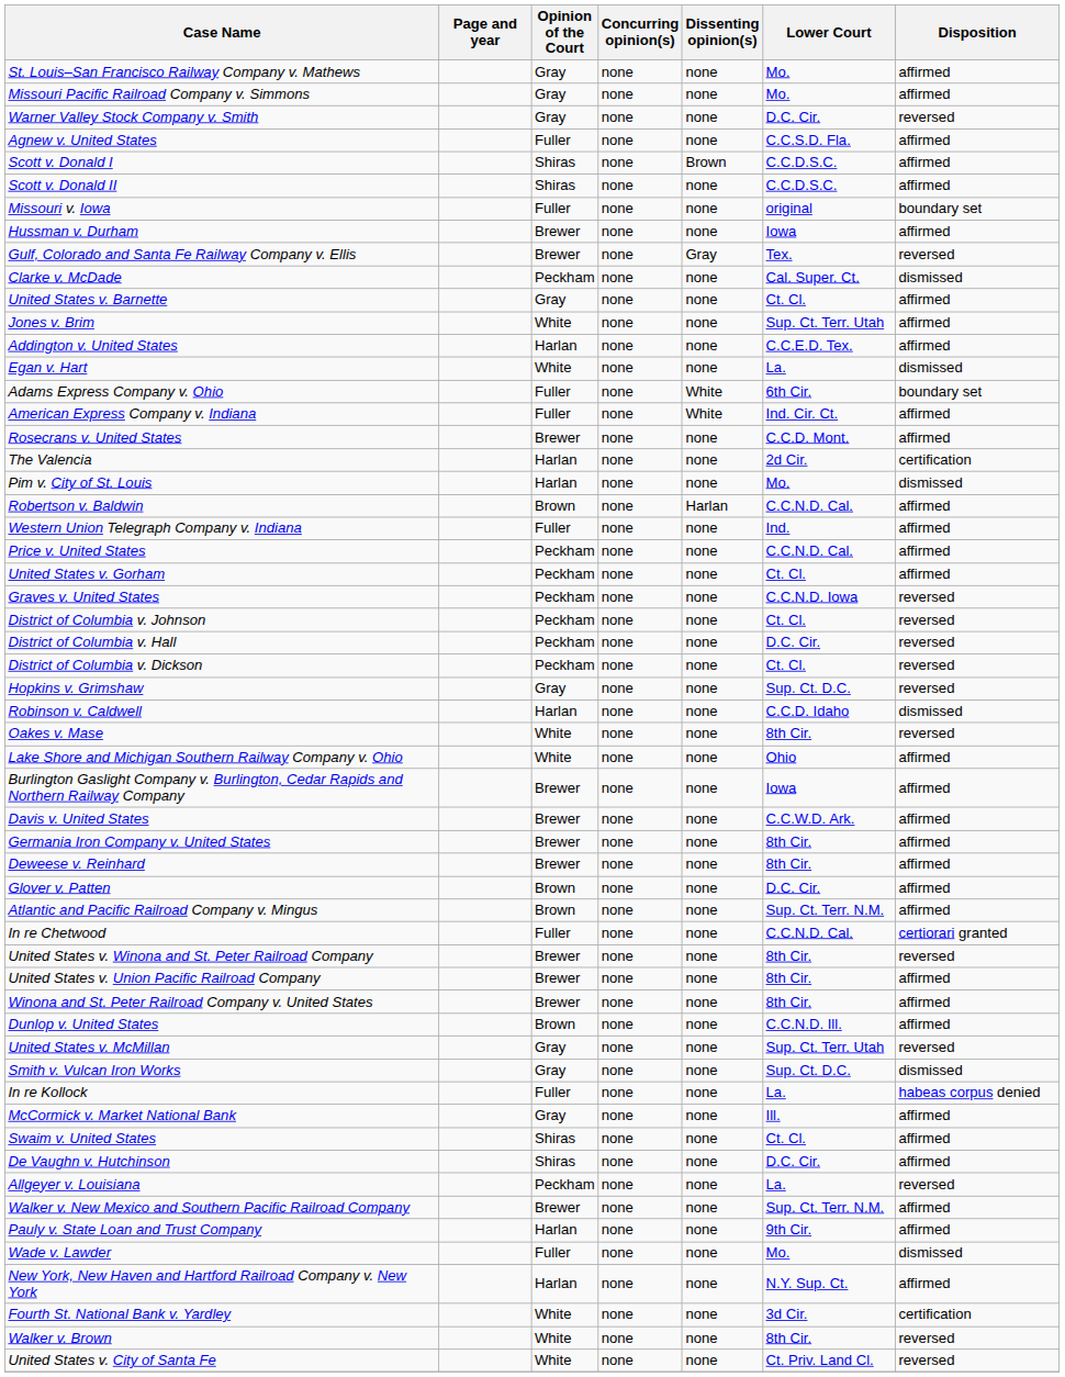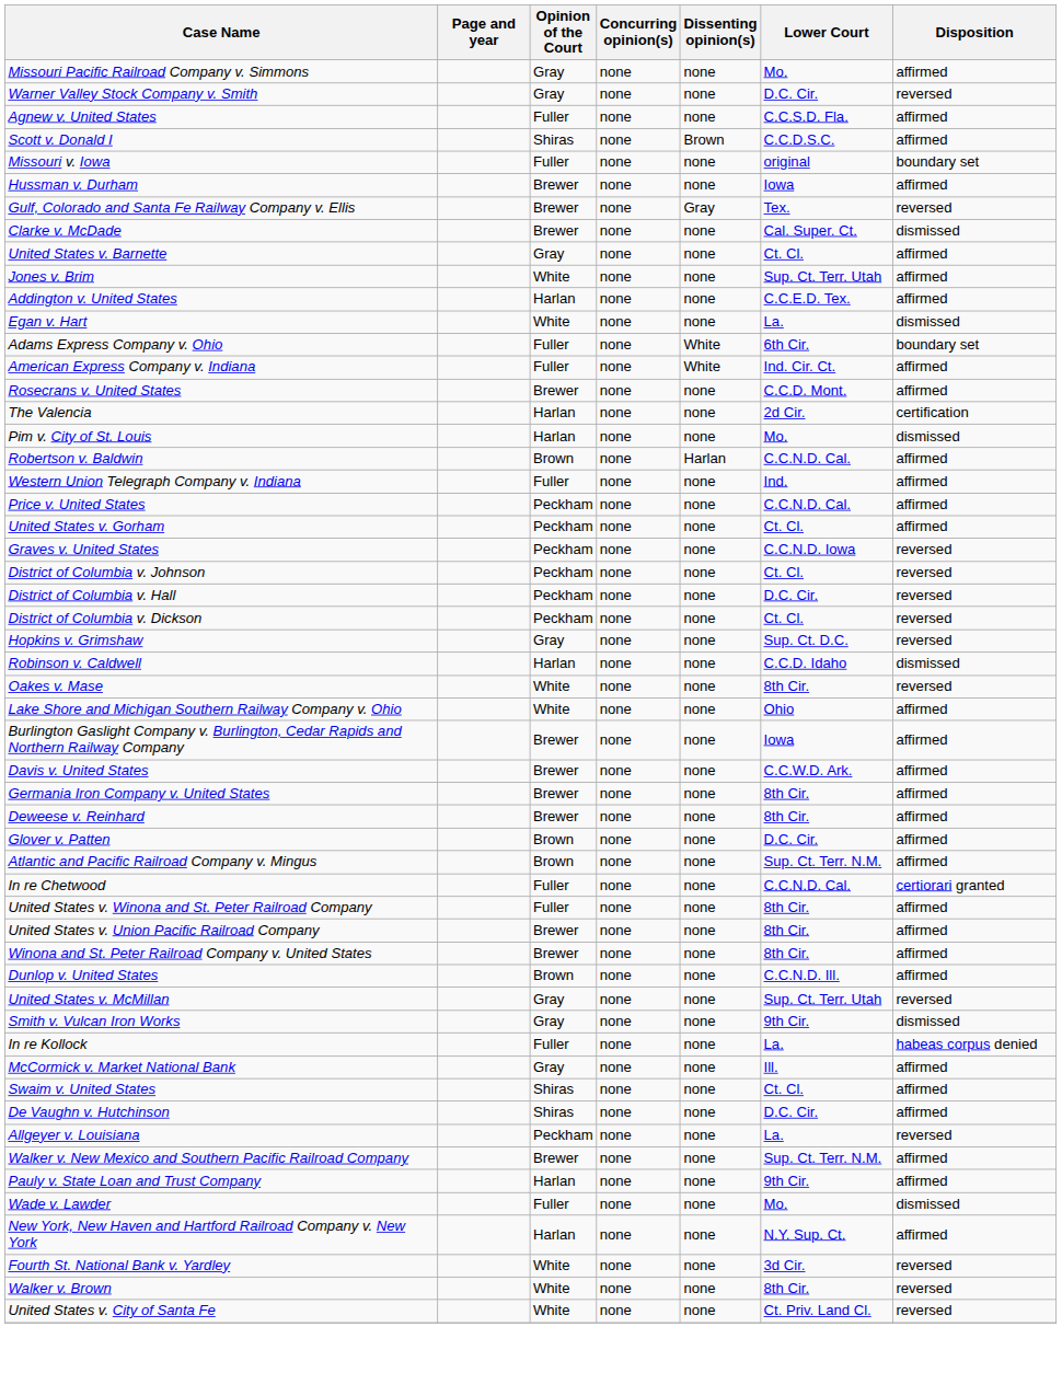 <table class="wikitable sortable">
 <tr>
 <th scope="col" style="width: 475px;">Case Name</th>
 <th scope="col" style="width: 95px;">Page and year</th>
 <th scope="col" style="width: 10px;">Opinion of the Court</th>
 <th scope="col" style="width: 10px;">Concurring opinion(s)</th>
 <th scope="col" style="width: 10px;">Dissenting opinion(s)</th>
 <th scope="col" style="width: 140px;">Lower Court</th>
 <th scope="col" style="width: 175px;">Disposition</th>
-</tr>
-<tr>
-<td><em><a href='#'>St. Louis–San Francisco Railway</a> Company v. Mathews</em></td>
-<td align="right"></td>
-<td>Gray</td>
-<td>none</td>
-<td>none</td>
-<td><a href='#'>Mo.</a></td>
-<td>affirmed</td>
 </tr>
 <tr>
 <td><em><a href='#'>Missouri Pacific Railroad</a> Company v. Simmons</em></td>
 <td align="right"></td>
 <td>Gray</td>
 <td>none</td>
 <td>none</td>
 <td><a href='#'>Mo.</a></td>
 <td>affirmed</td>
 </tr>
 <tr>
 <td><em><a href='#'>Warner Valley Stock Company v. Smith</a></em></td>
 <td align="right"></td>
 <td>Gray</td>
 <td>none</td>
 <td>none</td>
 <td><a href='#'>D.C. Cir.</a></td>
 <td>reversed</td>
 </tr>
 <tr>
 <td><em><a href='#'>Agnew v. United States</a></em></td>
 <td align="right"></td>
 <td>Fuller</td>
 <td>none</td>
 <td>none</td>
 <td><a href='#'>C.C.S.D. Fla.</a></td>
 <td>affirmed</td>
 </tr>
 <tr>
 <td><em><a href='#'>Scott v. Donald I</a></em></td>
 <td align="right"></td>
 <td>Shiras</td>
 <td>none</td>
 <td>Brown</td>
 <td><a href='#'>C.C.D.S.C.</a></td>
 <td>affirmed</td>
 </tr>
 <tr>
-<td><em><a href='#'>Scott v. Donald II</a></em></td>
-<td align="right"></td>
-<td>Shiras</td>
-<td>none</td>
-<td>none</td>
-<td><a href='#'>C.C.D.S.C.</a></td>
-<td>affirmed</td>
-</tr>
-<tr>
 <td><em><a href='#'>Missouri</a> v. <a href='#'>Iowa</a></em></td>
 <td align="right"></td>
 <td>Fuller</td>
 <td>none</td>
 <td>none</td>
 <td><a href='#'>original</a></td>
 <td>boundary set</td>
 </tr>
 <tr>
 <td><em><a href='#'>Hussman v. Durham</a></em></td>
 <td align="right"></td>
 <td>Brewer</td>
 <td>none</td>
 <td>none</td>
 <td><a href='#'>Iowa</a></td>
 <td>affirmed</td>
 </tr>
 <tr>
 <td><em><a href='#'>Gulf, Colorado and Santa Fe Railway</a> Company v. Ellis</em></td>
 <td align="right"></td>
 <td>Brewer</td>
 <td>none</td>
 <td>Gray</td>
 <td><a href='#'>Tex.</a></td>
 <td>reversed</td>
 </tr>
 <tr>
 <td><em><a href='#'>Clarke v. McDade</a></em></td>
 <td align="right"></td>
-<td>Peckham</td>
+<td>Brewer</td>
 <td>none</td>
 <td>none</td>
 <td><a href='#'>Cal. Super. Ct.</a></td>
 <td>dismissed</td>
 </tr>
 <tr>
 <td><em><a href='#'>United States v. Barnette</a></em></td>
 <td align="right"></td>
 <td>Gray</td>
 <td>none</td>
 <td>none</td>
 <td><a href='#'>Ct. Cl.</a></td>
 <td>affirmed</td>
 </tr>
 <tr>
 <td><em><a href='#'>Jones v. Brim</a></em></td>
 <td align="right"></td>
 <td>White</td>
 <td>none</td>
 <td>none</td>
 <td><a href='#'>Sup. Ct. Terr. Utah</a></td>
 <td>affirmed</td>
 </tr>
 <tr>
 <td><em><a href='#'>Addington v. United States</a></em></td>
 <td align="right"></td>
 <td>Harlan</td>
 <td>none</td>
 <td>none</td>
 <td><a href='#'>C.C.E.D. Tex.</a></td>
 <td>affirmed</td>
 </tr>
 <tr>
 <td><em><a href='#'>Egan v. Hart</a></em></td>
 <td align="right"></td>
 <td>White</td>
 <td>none</td>
 <td>none</td>
 <td><a href='#'>La.</a></td>
 <td>dismissed</td>
 </tr>
 <tr>
 <td><em>Adams Express Company v. <a href='#'>Ohio</a></em></td>
 <td align="right"></td>
 <td>Fuller</td>
 <td>none</td>
 <td>White</td>
 <td><a href='#'>6th Cir.</a></td>
 <td>boundary set</td>
 </tr>
 <tr>
 <td><em><a href='#'>American Express</a> Company v. <a href='#'>Indiana</a></em></td>
 <td align="right"></td>
 <td>Fuller</td>
 <td>none</td>
 <td>White</td>
 <td><a href='#'>Ind. Cir. Ct.</a></td>
 <td>affirmed</td>
 </tr>
 <tr>
 <td><em><a href='#'>Rosecrans v. United States</a></em></td>
 <td align="right"></td>
 <td>Brewer</td>
 <td>none</td>
 <td>none</td>
 <td><a href='#'>C.C.D. Mont.</a></td>
 <td>affirmed</td>
 </tr>
 <tr>
 <td><em>The Valencia</em></td>
 <td align="right"></td>
 <td>Harlan</td>
 <td>none</td>
 <td>none</td>
 <td><a href='#'>2d Cir.</a></td>
 <td>certification</td>
 </tr>
 <tr>
 <td><em>Pim v. <a href='#'>City of St. Louis</a></em></td>
 <td align="right"></td>
 <td>Harlan</td>
 <td>none</td>
 <td>none</td>
 <td><a href='#'>Mo.</a></td>
 <td>dismissed</td>
 </tr>
 <tr>
 <td><em><a href='#'>Robertson v. Baldwin</a></em></td>
 <td align="right"></td>
 <td>Brown</td>
 <td>none</td>
 <td>Harlan</td>
 <td><a href='#'>C.C.N.D. Cal.</a></td>
 <td>affirmed</td>
 </tr>
 <tr>
 <td><em><a href='#'>Western Union</a> Telegraph Company v. <a href='#'>Indiana</a></em></td>
 <td align="right"></td>
 <td>Fuller</td>
 <td>none</td>
 <td>none</td>
 <td><a href='#'>Ind.</a></td>
 <td>affirmed</td>
 </tr>
 <tr>
 <td><em><a href='#'>Price v. United States</a></em></td>
 <td align="right"></td>
 <td>Peckham</td>
 <td>none</td>
 <td>none</td>
 <td><a href='#'>C.C.N.D. Cal.</a></td>
 <td>affirmed</td>
 </tr>
 <tr>
 <td><em><a href='#'>United States v. Gorham</a></em></td>
 <td align="right"></td>
 <td>Peckham</td>
 <td>none</td>
 <td>none</td>
 <td><a href='#'>Ct. Cl.</a></td>
 <td>affirmed</td>
 </tr>
 <tr>
 <td><em><a href='#'>Graves v. United States</a></em></td>
 <td align="right"></td>
 <td>Peckham</td>
 <td>none</td>
 <td>none</td>
 <td><a href='#'>C.C.N.D. Iowa</a></td>
 <td>reversed</td>
 </tr>
 <tr>
 <td><em><a href='#'>District of Columbia</a> v. Johnson</em></td>
 <td align="right"></td>
 <td>Peckham</td>
 <td>none</td>
 <td>none</td>
 <td><a href='#'>Ct. Cl.</a></td>
 <td>reversed</td>
 </tr>
 <tr>
 <td><em><a href='#'>District of Columbia</a> v. Hall</em></td>
 <td align="right"></td>
 <td>Peckham</td>
 <td>none</td>
 <td>none</td>
 <td><a href='#'>D.C. Cir.</a></td>
 <td>reversed</td>
 </tr>
 <tr>
 <td><em><a href='#'>District of Columbia</a> v. Dickson</em></td>
 <td align="right"></td>
 <td>Peckham</td>
 <td>none</td>
 <td>none</td>
 <td><a href='#'>Ct. Cl.</a></td>
 <td>reversed</td>
 </tr>
 <tr>
 <td><em><a href='#'>Hopkins v. Grimshaw</a></em></td>
 <td align="right"></td>
 <td>Gray</td>
 <td>none</td>
 <td>none</td>
 <td><a href='#'>Sup. Ct. D.C.</a></td>
 <td>reversed</td>
 </tr>
 <tr>
 <td><em><a href='#'>Robinson v. Caldwell</a></em></td>
 <td align="right"></td>
 <td>Harlan</td>
 <td>none</td>
 <td>none</td>
 <td><a href='#'>C.C.D. Idaho</a></td>
 <td>dismissed</td>
 </tr>
 <tr>
 <td><em><a href='#'>Oakes v. Mase</a></em></td>
 <td align="right"></td>
 <td>White</td>
 <td>none</td>
 <td>none</td>
 <td><a href='#'>8th Cir.</a></td>
 <td>reversed</td>
 </tr>
 <tr>
 <td><em><a href='#'>Lake Shore and Michigan Southern Railway</a> Company v. <a href='#'>Ohio</a></em></td>
 <td align="right"></td>
 <td>White</td>
 <td>none</td>
 <td>none</td>
 <td><a href='#'>Ohio</a></td>
 <td>affirmed</td>
 </tr>
 <tr>
 <td><em>Burlington Gaslight Company v. <a href='#'>Burlington, Cedar Rapids and Northern Railway</a> Company</em></td>
 <td align="right"></td>
 <td>Brewer</td>
 <td>none</td>
 <td>none</td>
 <td><a href='#'>Iowa</a></td>
 <td>affirmed</td>
 </tr>
 <tr>
 <td><em><a href='#'>Davis v. United States</a></em></td>
 <td align="right"></td>
 <td>Brewer</td>
 <td>none</td>
 <td>none</td>
 <td><a href='#'>C.C.W.D. Ark.</a></td>
 <td>affirmed</td>
 </tr>
 <tr>
 <td><em><a href='#'>Germania Iron Company v. United States</a></em></td>
 <td align="right"></td>
 <td>Brewer</td>
 <td>none</td>
 <td>none</td>
 <td><a href='#'>8th Cir.</a></td>
 <td>affirmed</td>
 </tr>
 <tr>
 <td><em><a href='#'>Deweese v. Reinhard</a></em></td>
 <td align="right"></td>
 <td>Brewer</td>
 <td>none</td>
 <td>none</td>
 <td><a href='#'>8th Cir.</a></td>
 <td>affirmed</td>
 </tr>
 <tr>
 <td><em><a href='#'>Glover v. Patten</a></em></td>
 <td align="right"></td>
 <td>Brown</td>
 <td>none</td>
 <td>none</td>
 <td><a href='#'>D.C. Cir.</a></td>
 <td>affirmed</td>
 </tr>
 <tr>
 <td><em><a href='#'>Atlantic and Pacific Railroad</a> Company v. Mingus</em></td>
 <td align="right"></td>
 <td>Brown</td>
 <td>none</td>
 <td>none</td>
 <td><a href='#'>Sup. Ct. Terr. N.M.</a></td>
 <td>affirmed</td>
 </tr>
 <tr>
 <td><em>In re Chetwood</em></td>
 <td align="right"></td>
 <td>Fuller</td>
 <td>none</td>
 <td>none</td>
 <td><a href='#'>C.C.N.D. Cal.</a></td>
 <td><a href='#'>certiorari</a> granted</td>
 </tr>
 <tr>
 <td><em>United States v. <a href='#'>Winona and St. Peter Railroad</a> Company</em></td>
 <td align="right"></td>
-<td>Brewer</td>
+<td>Fuller</td>
 <td>none</td>
 <td>none</td>
 <td><a href='#'>8th Cir.</a></td>
-<td>reversed</td>
+<td>affirmed</td>
 </tr>
 <tr>
 <td><em>United States v. <a href='#'>Union Pacific Railroad</a> Company</em></td>
 <td align="right"></td>
 <td>Brewer</td>
 <td>none</td>
 <td>none</td>
 <td><a href='#'>8th Cir.</a></td>
 <td>affirmed</td>
 </tr>
 <tr>
 <td><em><a href='#'>Winona and St. Peter Railroad</a> Company v. United States</em></td>
 <td align="right"></td>
 <td>Brewer</td>
 <td>none</td>
 <td>none</td>
 <td><a href='#'>8th Cir.</a></td>
 <td>affirmed</td>
 </tr>
 <tr>
 <td><em><a href='#'>Dunlop v. United States</a></em></td>
 <td align="right"></td>
 <td>Brown</td>
 <td>none</td>
 <td>none</td>
 <td><a href='#'>C.C.N.D. Ill.</a></td>
 <td>affirmed</td>
 </tr>
 <tr>
 <td><em><a href='#'>United States v. McMillan</a></em></td>
 <td align="right"></td>
 <td>Gray</td>
 <td>none</td>
 <td>none</td>
 <td><a href='#'>Sup. Ct. Terr. Utah</a></td>
 <td>reversed</td>
 </tr>
 <tr>
 <td><em><a href='#'>Smith v. Vulcan Iron Works</a></em></td>
 <td align="right"></td>
 <td>Gray</td>
 <td>none</td>
 <td>none</td>
-<td><a href='#'>Sup. Ct. D.C.</a></td>
+<td><a href='#'>9th Cir.</a></td>
 <td>dismissed</td>
 </tr>
 <tr>
 <td><em>In re Kollock</em></td>
 <td align="right"></td>
 <td>Fuller</td>
 <td>none</td>
 <td>none</td>
 <td><a href='#'>La.</a></td>
 <td><a href='#'>habeas corpus</a> denied</td>
 </tr>
 <tr>
 <td><em><a href='#'>McCormick v. Market National Bank</a></em></td>
 <td align="right"></td>
 <td>Gray</td>
 <td>none</td>
 <td>none</td>
 <td><a href='#'>Ill.</a></td>
 <td>affirmed</td>
 </tr>
 <tr>
 <td><em><a href='#'>Swaim v. United States</a></em></td>
 <td align="right"></td>
 <td>Shiras</td>
 <td>none</td>
 <td>none</td>
 <td><a href='#'>Ct. Cl.</a></td>
 <td>affirmed</td>
 </tr>
 <tr>
 <td><em><a href='#'>De Vaughn v. Hutchinson</a></em></td>
 <td align="right"></td>
 <td>Shiras</td>
 <td>none</td>
 <td>none</td>
 <td><a href='#'>D.C. Cir.</a></td>
 <td>affirmed</td>
 </tr>
 <tr>
 <td><em><a href='#'>Allgeyer v. Louisiana</a></em></td>
 <td align="right"></td>
 <td>Peckham</td>
 <td>none</td>
 <td>none</td>
 <td><a href='#'>La.</a></td>
 <td>reversed</td>
 </tr>
 <tr>
 <td><em><a href='#'>Walker v. New Mexico and Southern Pacific Railroad Company</a></em></td>
 <td align="right"></td>
 <td>Brewer</td>
 <td>none</td>
 <td>none</td>
 <td><a href='#'>Sup. Ct. Terr. N.M.</a></td>
 <td>affirmed</td>
 </tr>
 <tr>
 <td><em><a href='#'>Pauly v. State Loan and Trust Company</a></em></td>
 <td align="right"></td>
 <td>Harlan</td>
 <td>none</td>
 <td>none</td>
 <td><a href='#'>9th Cir.</a></td>
 <td>affirmed</td>
 </tr>
 <tr>
 <td><em><a href='#'>Wade v. Lawder</a></em></td>
 <td align="right"></td>
 <td>Fuller</td>
 <td>none</td>
 <td>none</td>
 <td><a href='#'>Mo.</a></td>
 <td>dismissed</td>
 </tr>
 <tr>
 <td><em><a href='#'>New York, New Haven and Hartford Railroad</a> Company v. <a href='#'>New York</a></em></td>
 <td align="right"></td>
 <td>Harlan</td>
 <td>none</td>
 <td>none</td>
 <td><a href='#'>N.Y. Sup. Ct.</a></td>
 <td>affirmed</td>
 </tr>
 <tr>
 <td><em><a href='#'>Fourth St. National Bank v. Yardley</a></em></td>
 <td align="right"></td>
 <td>White</td>
 <td>none</td>
 <td>none</td>
 <td><a href='#'>3d Cir.</a></td>
-<td>certification</td>
+<td>reversed</td>
 </tr>
 <tr>
 <td><em><a href='#'>Walker v. Brown</a></em></td>
 <td align="right"></td>
 <td>White</td>
 <td>none</td>
 <td>none</td>
 <td><a href='#'>8th Cir.</a></td>
 <td>reversed</td>
 </tr>
 <tr>
 <td><em>United States v. <a href='#'>City of Santa Fe</a></em></td>
 <td align="right"></td>
 <td>White</td>
 <td>none</td>
 <td>none</td>
 <td><a href='#'>Ct. Priv. Land Cl.</a></td>
 <td>reversed</td>
 </tr>
 <tr>
 </tr>
 </table>
